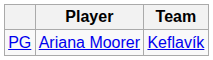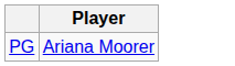 <table class="wikitable">
 <tr>
 <th align="center"></th>
 <th align="center">Player</th>
-<th align="center">Team</th>
 </tr>
 <tr>
 <td align=center><a href='#'>PG</a></td>
 <td> <a href='#'>Ariana Moorer</a></td>
-<td><a href='#'>Keflavík</a></td>
 </tr>
 </table>
